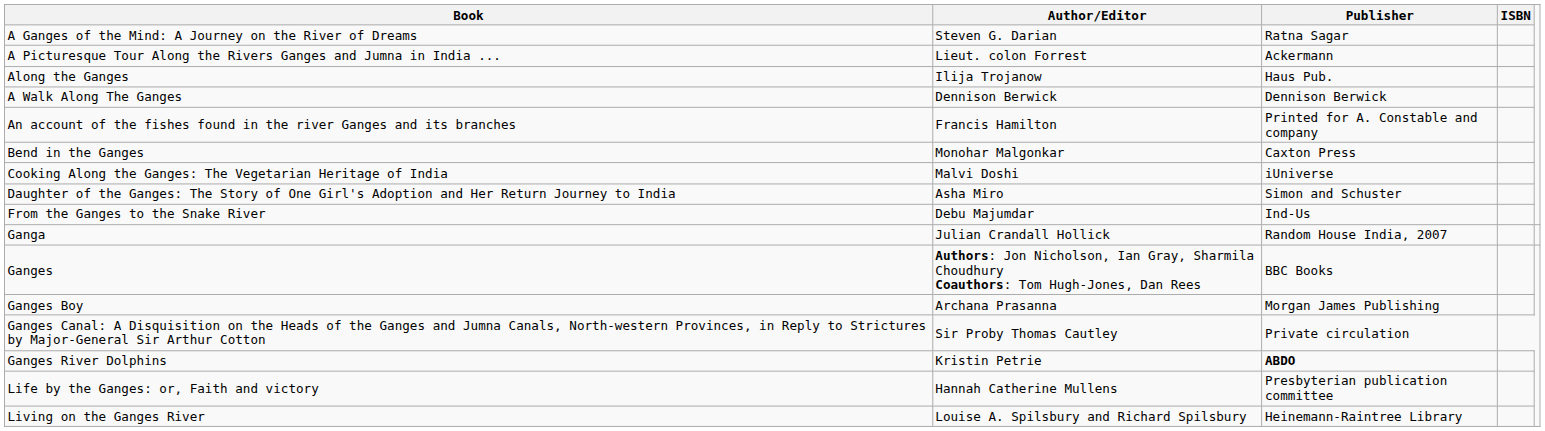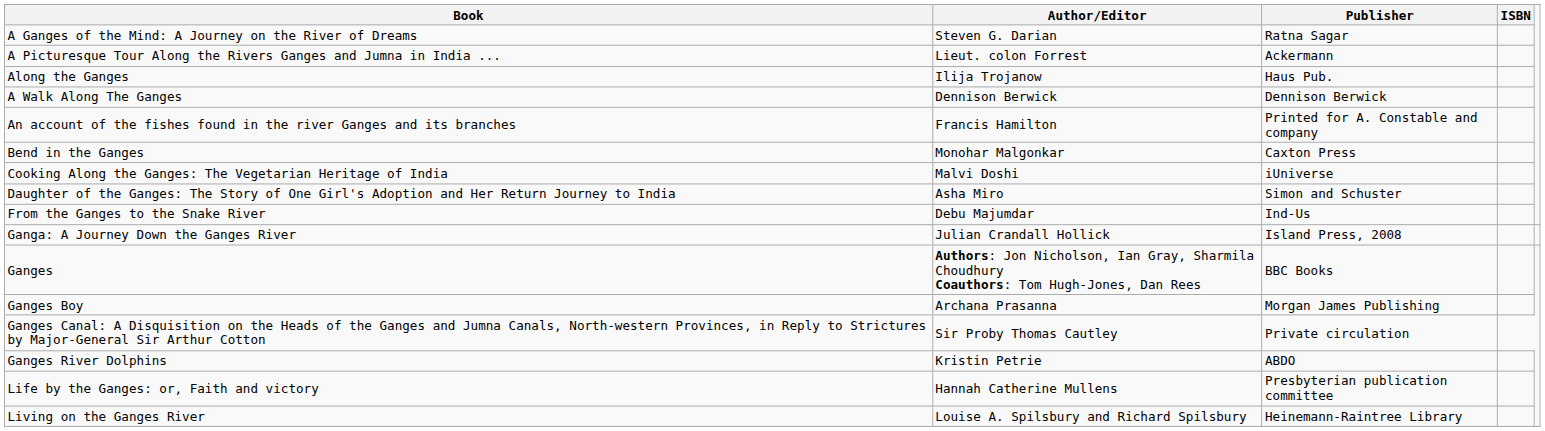 <table class="wikitable sortable" style="width: 100%;">
 <tr>
 <th>Book</th>
 <th>Author/Editor</th>
 <th>Publisher</th>
 <th>ISBN</th>
 </tr>
 <tr>
 <td>A Ganges of the Mind: A Journey on the River of Dreams</td>
 <td>Steven G. Darian</td>
 <td>Ratna Sagar</td>
 <td></td>
 </tr>
 <tr>
 <td>A Picturesque Tour Along the Rivers Ganges and Jumna in India ...</td>
 <td>Lieut. colon Forrest</td>
 <td>Ackermann</td>
 <td></td>
 </tr>
 <tr>
 <td>Along the Ganges</td>
 <td>Ilija Trojanow</td>
 <td>Haus Pub.</td>
 <td></td>
 </tr>
 <tr>
 <td>A Walk Along The Ganges</td>
 <td>Dennison Berwick</td>
 <td>Dennison Berwick</td>
 <td></td>
 </tr>
 <tr>
 <td>An account of the fishes found in the river Ganges and its branches</td>
 <td>Francis Hamilton</td>
 <td>Printed for A. Constable and company</td>
 <td></td>
 </tr>
 <tr>
 <td>Bend in the Ganges</td>
 <td>Monohar Malgonkar</td>
 <td>Caxton Press</td>
 <td></td>
 </tr>
 <tr>
 <td>Cooking Along the Ganges: The Vegetarian Heritage of India</td>
 <td>Malvi Doshi</td>
 <td>iUniverse</td>
 <td></td>
 </tr>
 <tr>
 <td>Daughter of the Ganges: The Story of One Girl's Adoption and Her Return Journey to India</td>
 <td>Asha Miro</td>
 <td>Simon and Schuster</td>
 <td></td>
 </tr>
 <tr>
 <td>From the Ganges to the Snake River</td>
 <td>Debu Majumdar</td>
 <td>Ind-Us</td>
 <td></td>
 </tr>
 <tr>
-<td>Ganga</td>
+<td>Ganga: A Journey Down the Ganges River</td>
 <td>Julian Crandall Hollick</td>
-<td>Random House India, 2007</td>
+<td>Island Press, 2008</td>
 <td></td>
 <td></td>
 </tr>
 <tr>
 <td>Ganges</td>
 <td><strong>Authors</strong>: Jon Nicholson, Ian Gray, Sharmila Choudhury <br> <strong>Coauthors</strong>: Tom Hugh-Jones, Dan Rees</td>
 <td>BBC Books</td>
 <td></td>
 </tr>
 <tr>
 <td>Ganges Boy</td>
 <td>Archana Prasanna</td>
 <td>Morgan James Publishing</td>
 <td></td>
 </tr>
 <tr>
 <td>Ganges Canal: A Disquisition on the Heads of the Ganges and Jumna Canals, North-western Provinces, in Reply to Strictures by Major-General Sir Arthur Cotton</td>
 <td>Sir Proby Thomas Cautley</td>
 <td>Private circulation</td>
 </tr>
 <tr>
 <td>Ganges River Dolphins</td>
 <td>Kristin Petrie</td>
-<td><strong>ABDO</strong></td>
+<td>ABDO</td>
 <td></td>
 </tr>
 <tr>
 <td>Life by the Ganges: or, Faith and victory</td>
 <td>Hannah Catherine Mullens</td>
 <td>Presbyterian publication committee</td>
 <td></td>
 </tr>
 <tr>
 <td>Living on the Ganges River</td>
 <td>Louise A. Spilsbury and Richard Spilsbury</td>
 <td>Heinemann-Raintree Library</td>
 <td></td>
 </tr>
 </table>
